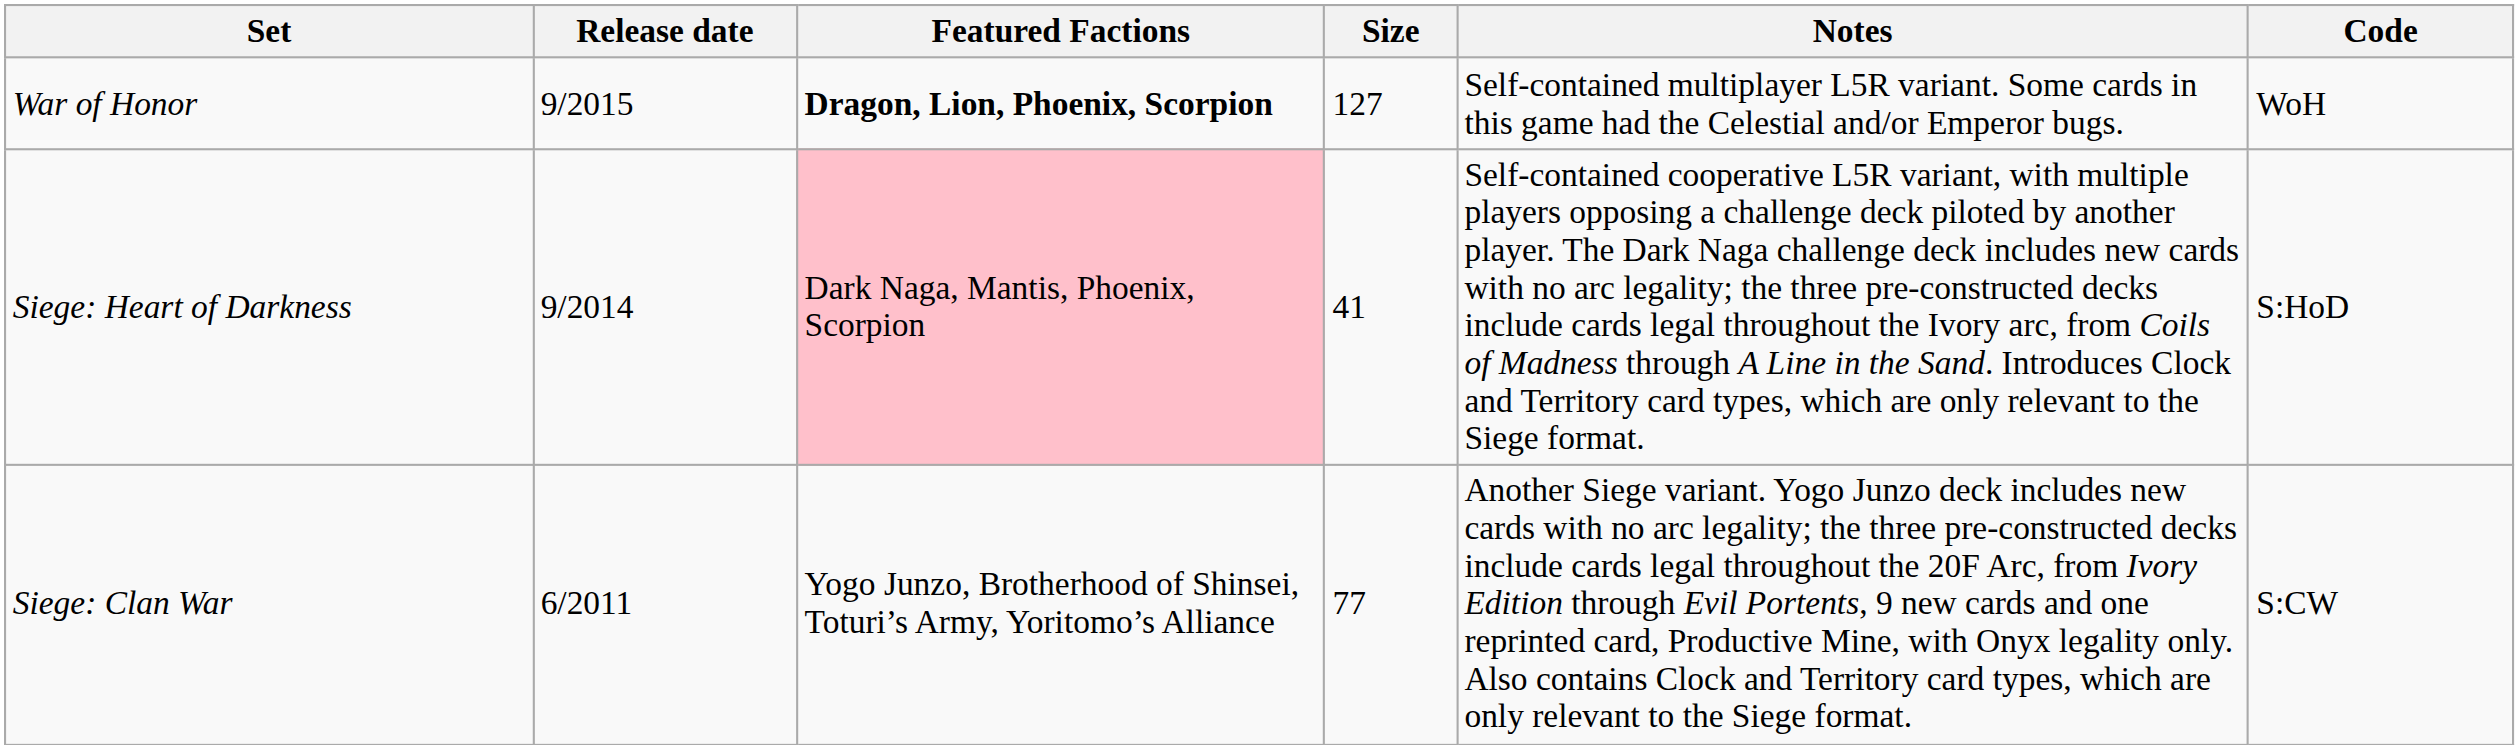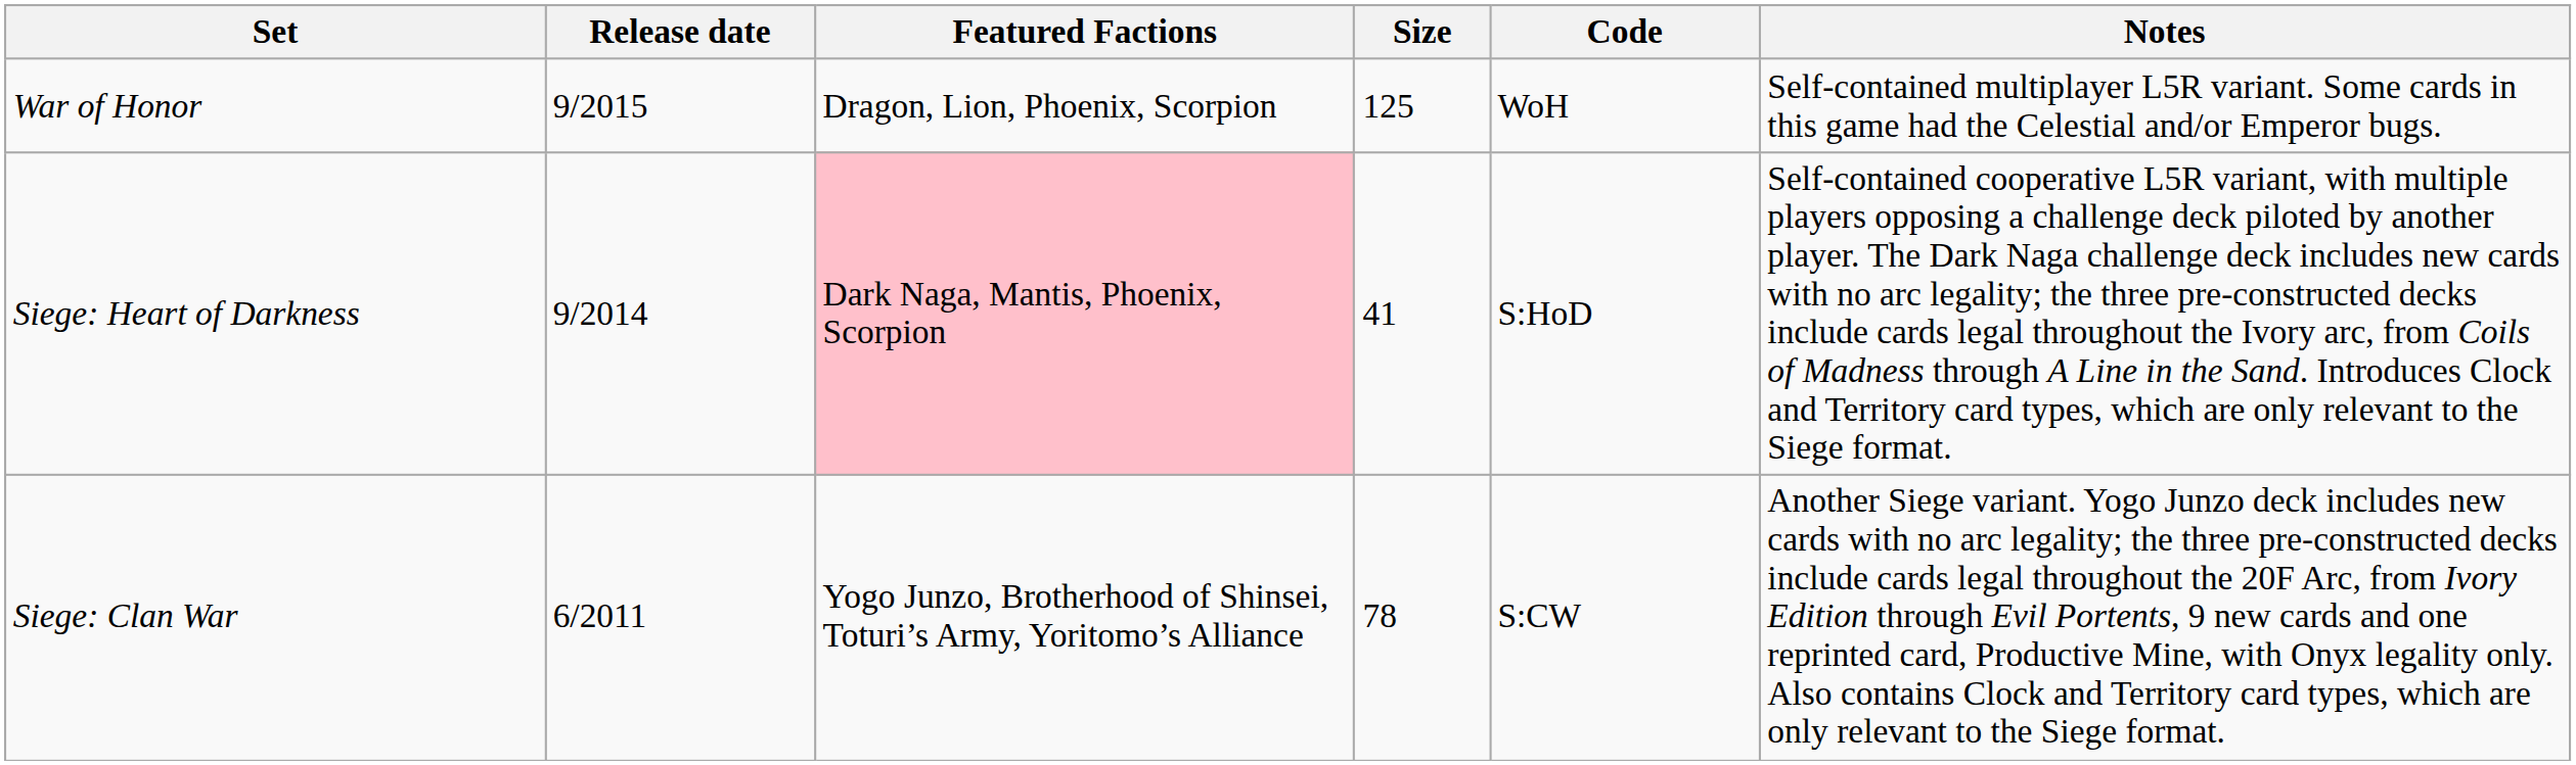 <table class="wikitable" width="95%" align="center">
 <tr>
 <th width="20%">Set</th>
 <th width="10%">Release date</th>
 <th width="20%">Featured Factions</th>
 <th width="5%">Size</th>
+<th width="10%">Code</th>
 <th width="30%">Notes</th>
-<th width="10%">Code</th>
 </tr>
 <tr>
 <td><em>War of Honor</em></td>
 <td>9/2015</td>
-<td><strong>Dragon, Lion, Phoenix, Scorpion</strong></td>
-<td>127</td>
+<td>Dragon, Lion, Phoenix, Scorpion</td>
+<td>125</td>
+<td>WoH</td>
 <td>Self-contained multiplayer L5R variant. Some cards in this game had the Celestial and/or Emperor bugs.</td>
-<td>WoH</td>
 </tr>
 <tr>
 <td><em>Siege: Heart of Darkness</em></td>
 <td>9/2014</td>
 <td style="background: pink;">Dark Naga, Mantis, Phoenix, Scorpion</td>
 <td>41</td>
+<td>S:HoD</td>
 <td>Self-contained cooperative L5R variant, with multiple players opposing a challenge deck piloted by another player.  The Dark Naga challenge deck includes new cards with no arc legality; the three pre-constructed decks include cards legal throughout the Ivory arc, from <em>Coils of Madness</em> through <em>A Line in the Sand</em>.  Introduces Clock and Territory card types, which are only relevant to the Siege format.</td>
-<td>S:HoD</td>
 </tr>
 <tr>
 <td><em>Siege: Clan War</em></td>
 <td>6/2011</td>
 <td>Yogo Junzo, Brotherhood of Shinsei, Toturi’s Army, Yoritomo’s Alliance</td>
-<td>77</td>
+<td>78</td>
+<td>S:CW</td>
 <td>Another Siege variant. Yogo Junzo deck includes new cards with no arc legality; the three pre-constructed decks include cards legal throughout the 20F Arc, from <em>Ivory Edition</em> through <em>Evil Portents</em>, 9 new cards and one reprinted card, Productive Mine, with Onyx legality only. Also contains Clock and Territory card types, which are only relevant to the Siege format.</td>
-<td>S:CW</td>
 </tr>
 </table>
